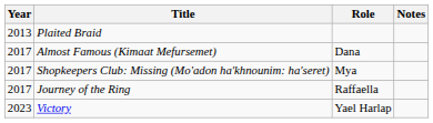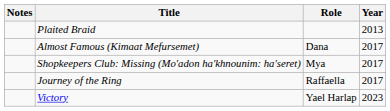 <table class="wikitable sortable">
 <tr>
-<th>Year</th>
+<th>Notes</th>
 <th>Title</th>
 <th>Role</th>
-<th>Notes</th>
+<th>Year</th>
 </tr>
 <tr>
-<td>2013</td>
+<td></td>
 <td><em>Plaited Braid</em></td>
 <td></td>
-<td></td>
+<td>2013</td>
 </tr>
 <tr>
-<td>2017</td>
+<td></td>
 <td><em>Almost Famous (Kimaat Mefursemet)</em></td>
 <td>Dana</td>
-<td></td>
+<td>2017</td>
 </tr>
 <tr>
-<td>2017</td>
+<td></td>
 <td><em>Shopkeepers Club: Missing (Mo'adon ha'khnounim: ha'seret)</em></td>
 <td>Mya</td>
-<td></td>
+<td>2017</td>
 </tr>
 <tr>
-<td>2017</td>
+<td></td>
 <td><em>Journey of the Ring</em></td>
 <td>Raffaella</td>
-<td></td>
+<td>2017</td>
 </tr>
 <tr>
-<td>2023</td>
+<td></td>
 <td><em><a href='#'>Victory</a></em></td>
 <td>Yael Harlap</td>
-<td></td>
+<td>2023</td>
 </tr>
 </table>
